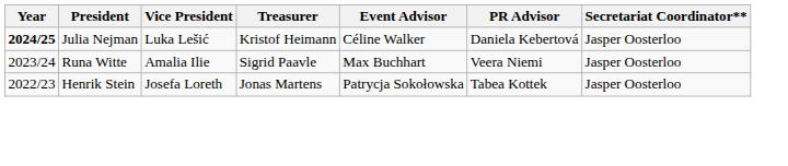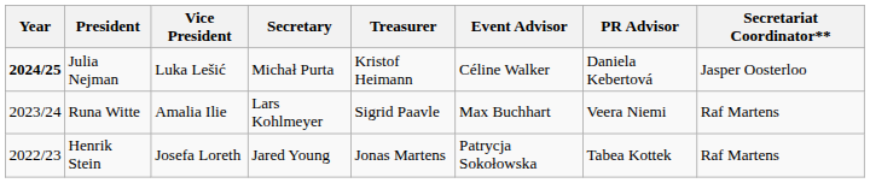 <table class="wikitable collapsible">
 <tr>
 <th>Year</th>
 <th>President</th>
 <th>Vice President</th>
+<th>Secretary</th>
 <th>Treasurer</th>
 <th>Event Advisor</th>
 <th>PR Advisor</th>
 <th>Secretariat Coordinator**</th>
 </tr>
 <tr>
 <td><strong>2024/25</strong></td>
 <td>Julia Nejman</td>
 <td>Luka Lešić</td>
+<td>Michał Purta</td>
 <td>Kristof Heimann</td>
 <td>Céline Walker</td>
 <td>Daniela Kebertová</td>
 <td>Jasper Oosterloo</td>
 </tr>
 <tr>
 <td>2023/24</td>
 <td>Runa Witte</td>
 <td>Amalia Ilie</td>
+<td>Lars Kohlmeyer</td>
 <td>Sigrid Paavle</td>
 <td>Max Buchhart</td>
 <td>Veera Niemi</td>
-<td>Jasper Oosterloo</td>
+<td>Raf Martens</td>
 </tr>
 <tr>
 <td>2022/23</td>
 <td>Henrik Stein</td>
 <td>Josefa Loreth</td>
+<td>Jared Young</td>
 <td>Jonas Martens</td>
 <td>Patrycja Sokołowska</td>
 <td>Tabea Kottek</td>
-<td>Jasper Oosterloo</td>
+<td>Raf Martens</td>
 </tr>
 </table>
